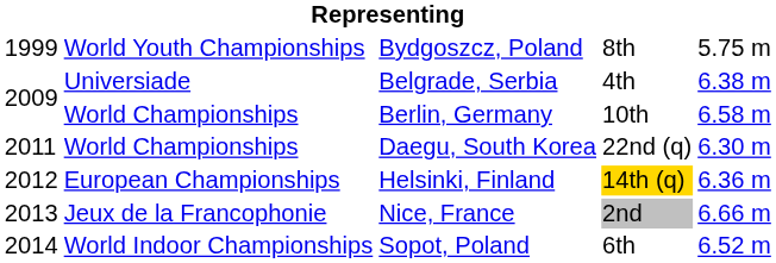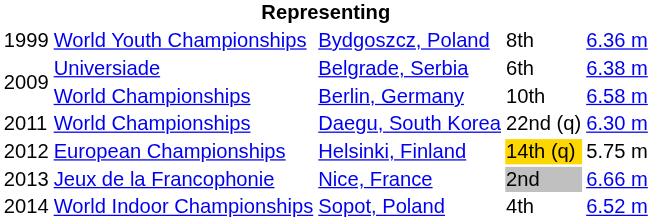 <table>
 <tr>
 <th colspan="6">Representing </th>
 </tr>
 <tr>
 <td>1999</td>
 <td><a href='#'>World Youth Championships</a></td>
 <td><a href='#'>Bydgoszcz, Poland</a></td>
 <td>8th</td>
-<td>5.75 m</td>
+<td><a href='#'>6.36 m</a></td>
 </tr>
 <tr>
 <td rowspan=2>2009</td>
 <td><a href='#'>Universiade</a></td>
 <td><a href='#'>Belgrade, Serbia</a></td>
-<td>4th</td>
+<td>6th</td>
 <td><a href='#'>6.38 m</a></td>
 </tr>
 <tr>
 <td><a href='#'>World Championships</a></td>
 <td><a href='#'>Berlin, Germany</a></td>
 <td>10th</td>
 <td><a href='#'>6.58 m</a></td>
 </tr>
 <tr>
 <td>2011</td>
 <td><a href='#'>World Championships</a></td>
 <td><a href='#'>Daegu, South Korea</a></td>
 <td>22nd (q)</td>
 <td><a href='#'>6.30 m</a></td>
 </tr>
 <tr>
 <td>2012</td>
 <td><a href='#'>European Championships</a></td>
 <td><a href='#'>Helsinki, Finland</a></td>
 <td style="background: gold;">14th (q)</td>
-<td><a href='#'>6.36 m</a></td>
+<td>5.75 m</td>
 </tr>
 <tr>
 <td>2013</td>
 <td><a href='#'>Jeux de la Francophonie</a></td>
 <td><a href='#'>Nice, France</a></td>
 <td bgcolor=silver>2nd</td>
 <td><a href='#'>6.66 m</a></td>
 </tr>
 <tr>
 <td>2014</td>
 <td><a href='#'>World Indoor Championships</a></td>
 <td><a href='#'>Sopot, Poland</a></td>
-<td>6th</td>
+<td>4th</td>
 <td><a href='#'>6.52 m</a></td>
 </tr>
 </table>
